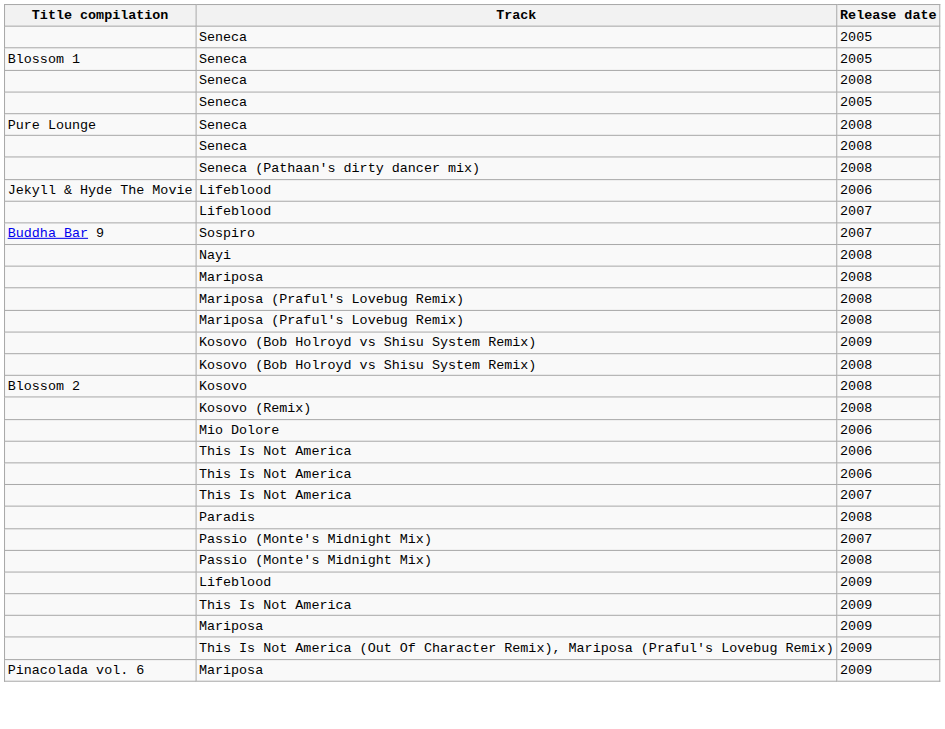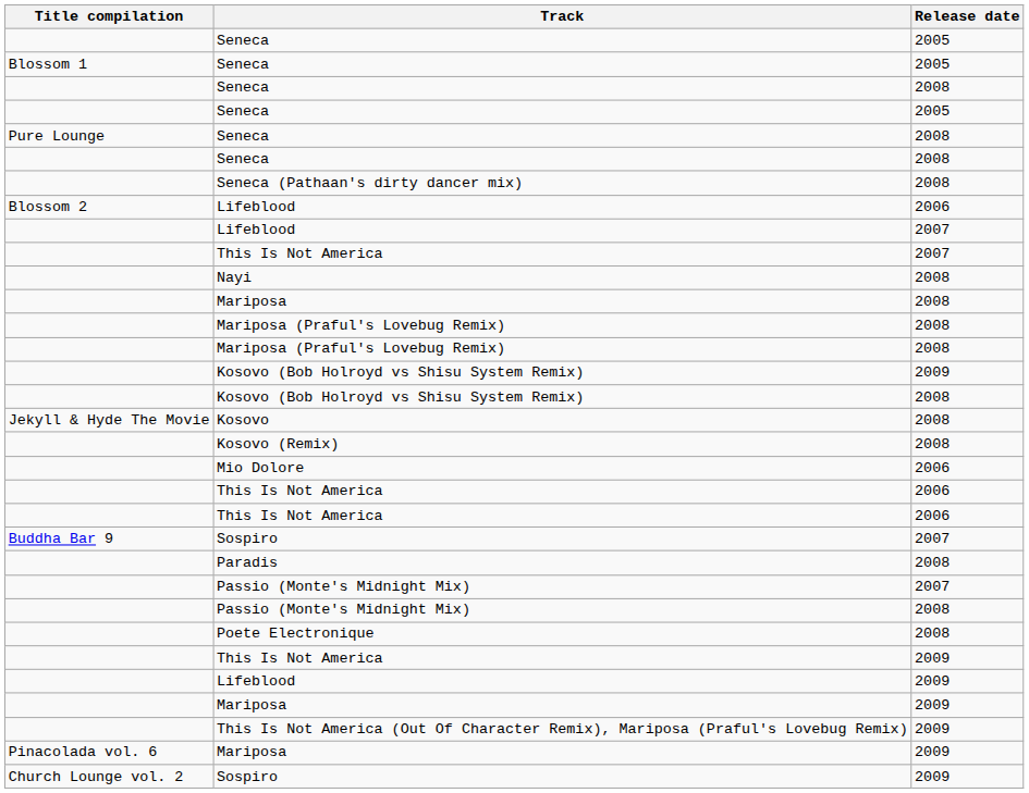 <table class="wikitable" border="1">
 <tr>
 <th>Title compilation</th>
 <th>Track</th>
 <th>Release date</th>
 </tr>
 <tr>
 <td></td>
 <td>Seneca</td>
 <td>2005</td>
 </tr>
 <tr>
 <td>Blossom 1</td>
 <td>Seneca</td>
 <td>2005</td>
 </tr>
 <tr>
 <td></td>
 <td>Seneca</td>
 <td>2008</td>
 </tr>
 <tr>
 <td></td>
 <td>Seneca</td>
 <td>2005</td>
 </tr>
 <tr>
 <td>Pure Lounge</td>
 <td>Seneca</td>
 <td>2008</td>
 </tr>
 <tr>
 <td></td>
 <td>Seneca</td>
 <td>2008</td>
 </tr>
 <tr>
 <td></td>
 <td>Seneca (Pathaan's dirty dancer mix)</td>
 <td>2008</td>
 </tr>
 <tr>
-<td>Jekyll & Hyde The Movie</td>
+<td>Blossom 2</td>
 <td>Lifeblood</td>
 <td>2006</td>
 </tr>
 <tr>
 <td></td>
 <td>Lifeblood</td>
 <td>2007</td>
 </tr>
 <tr>
-<td><a href='#'>Buddha Bar</a> 9</td>
-<td>Sospiro</td>
+<td></td>
+<td>This Is Not America</td>
 <td>2007</td>
 </tr>
 <tr>
 <td></td>
 <td>Nayi</td>
 <td>2008</td>
 </tr>
 <tr>
 <td></td>
 <td>Mariposa</td>
 <td>2008</td>
 </tr>
 <tr>
 <td></td>
 <td>Mariposa (Praful's Lovebug Remix)</td>
 <td>2008</td>
 </tr>
 <tr>
 <td></td>
 <td>Mariposa (Praful's Lovebug Remix)</td>
 <td>2008</td>
 </tr>
 <tr>
 <td></td>
 <td>Kosovo (Bob Holroyd vs Shisu System Remix)</td>
 <td>2009</td>
 </tr>
 <tr>
 <td></td>
 <td>Kosovo (Bob Holroyd vs Shisu System Remix)</td>
 <td>2008</td>
 </tr>
 <tr>
-<td>Blossom 2</td>
+<td>Jekyll & Hyde The Movie</td>
 <td>Kosovo</td>
 <td>2008</td>
 </tr>
 <tr>
 <td></td>
 <td>Kosovo (Remix)</td>
 <td>2008</td>
 </tr>
 <tr>
 <td></td>
 <td>Mio Dolore</td>
 <td>2006</td>
 </tr>
 <tr>
 <td></td>
 <td>This Is Not America</td>
 <td>2006</td>
 </tr>
 <tr>
 <td></td>
 <td>This Is Not America</td>
 <td>2006</td>
 </tr>
 <tr>
-<td></td>
-<td>This Is Not America</td>
+<td><a href='#'>Buddha Bar</a> 9</td>
+<td>Sospiro</td>
 <td>2007</td>
 </tr>
 <tr>
 <td></td>
 <td>Paradis</td>
 <td>2008</td>
 </tr>
 <tr>
 <td></td>
 <td>Passio (Monte's Midnight Mix)</td>
 <td>2007</td>
 </tr>
 <tr>
 <td></td>
 <td>Passio (Monte's Midnight Mix)</td>
 <td>2008</td>
 </tr>
 <tr>
 <td></td>
-<td>Lifeblood</td>
+<td>Poete Electronique</td>
+<td>2008</td>
+</tr>
+<tr>
+<td></td>
+<td>This Is Not America</td>
 <td>2009</td>
 </tr>
 <tr>
 <td></td>
-<td>This Is Not America</td>
+<td>Lifeblood</td>
 <td>2009</td>
 </tr>
 <tr>
 <td></td>
 <td>Mariposa</td>
 <td>2009</td>
 </tr>
 <tr>
 <td></td>
 <td>This Is Not America (Out Of Character Remix), Mariposa (Praful's Lovebug Remix)</td>
 <td>2009</td>
 </tr>
 <tr>
 <td>Pinacolada vol. 6</td>
 <td>Mariposa</td>
 <td>2009</td>
 </tr>
+<tr>
+<td>Church Lounge vol. 2</td>
+<td>Sospiro</td>
+<td>2009</td>
+</tr>
 </table>
